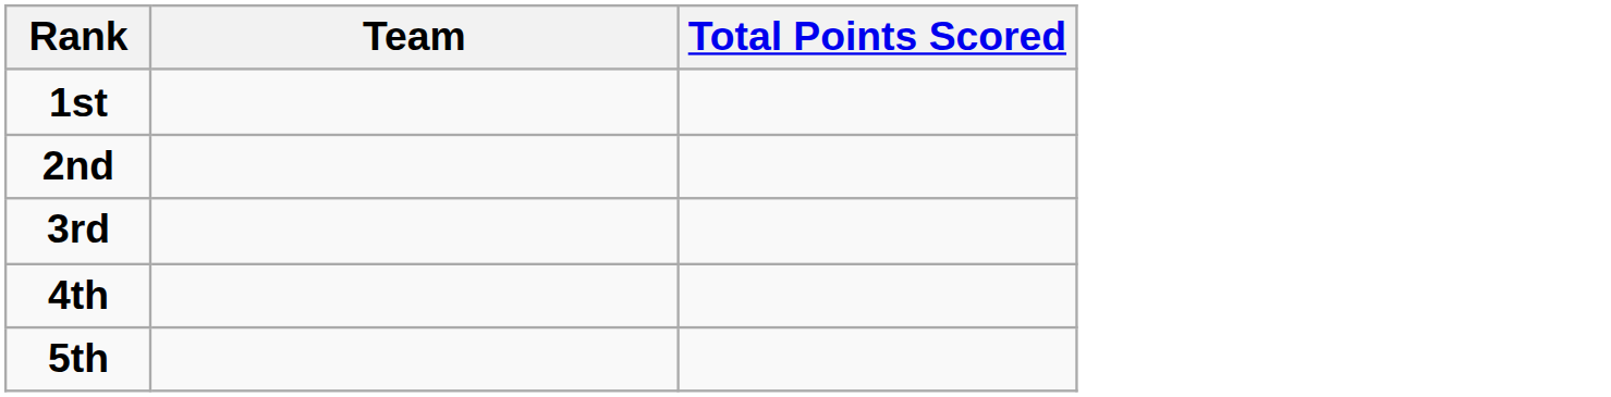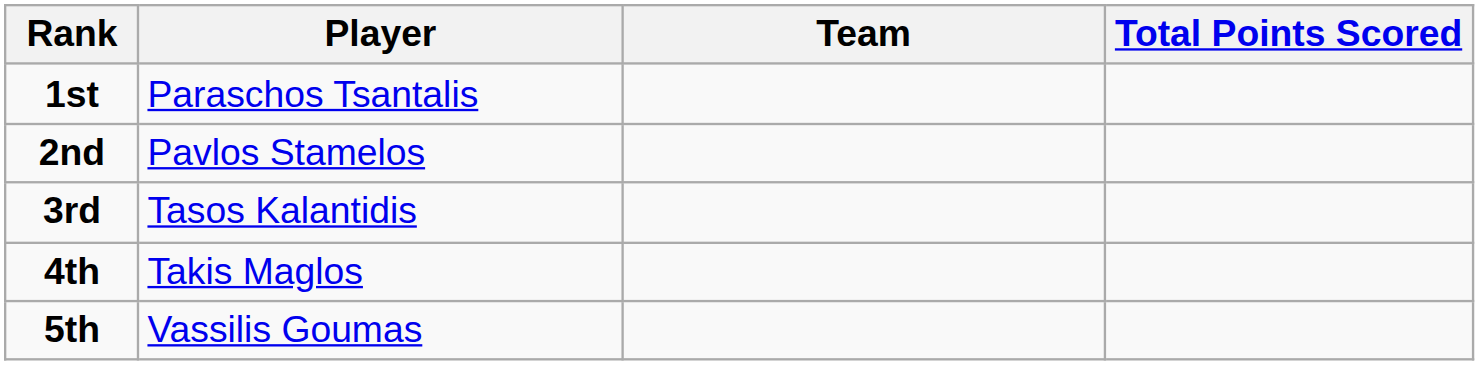 <table class="wikitable sortable">
 <tr>
 <th style="width:50px;">Rank</th>
+<th style="width:200px;">Player</th>
 <th style="width:200px;">Team</th>
 <th style="width:150px;"><a href='#'>Total Points Scored</a></th>
 </tr>
 <tr>
 <td style="text-align:center;"><strong>1st</strong></td>
+<td> <a href='#'>Paraschos Tsantalis</a></td>
 <td></td>
 <td></td>
 </tr>
 <tr>
 <td style="text-align:center;"><strong>2nd</strong></td>
+<td> <a href='#'>Pavlos Stamelos</a></td>
 <td></td>
 <td></td>
 </tr>
 <tr>
 <td style="text-align:center;"><strong>3rd</strong></td>
+<td> <a href='#'>Tasos Kalantidis</a></td>
 <td></td>
 <td></td>
 </tr>
 <tr>
 <td style="text-align:center;"><strong>4th</strong></td>
+<td> <a href='#'>Takis Maglos</a></td>
 <td></td>
 <td></td>
 </tr>
 <tr>
 <td style="text-align:center;"><strong>5th</strong></td>
+<td> <a href='#'>Vassilis Goumas</a></td>
 <td></td>
 <td></td>
 </tr>
 </table>
